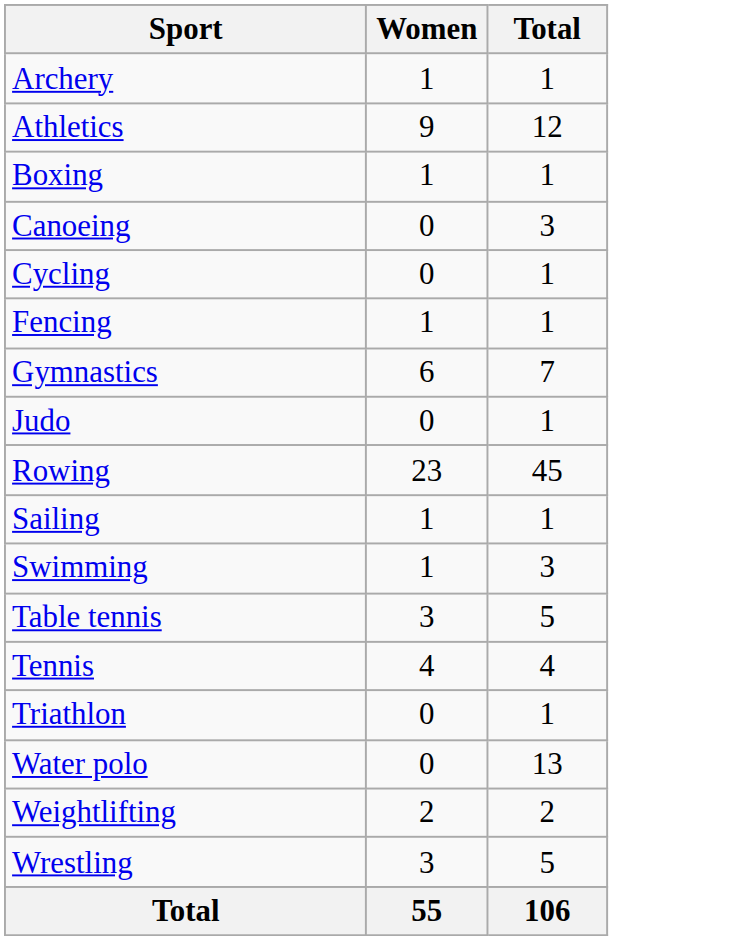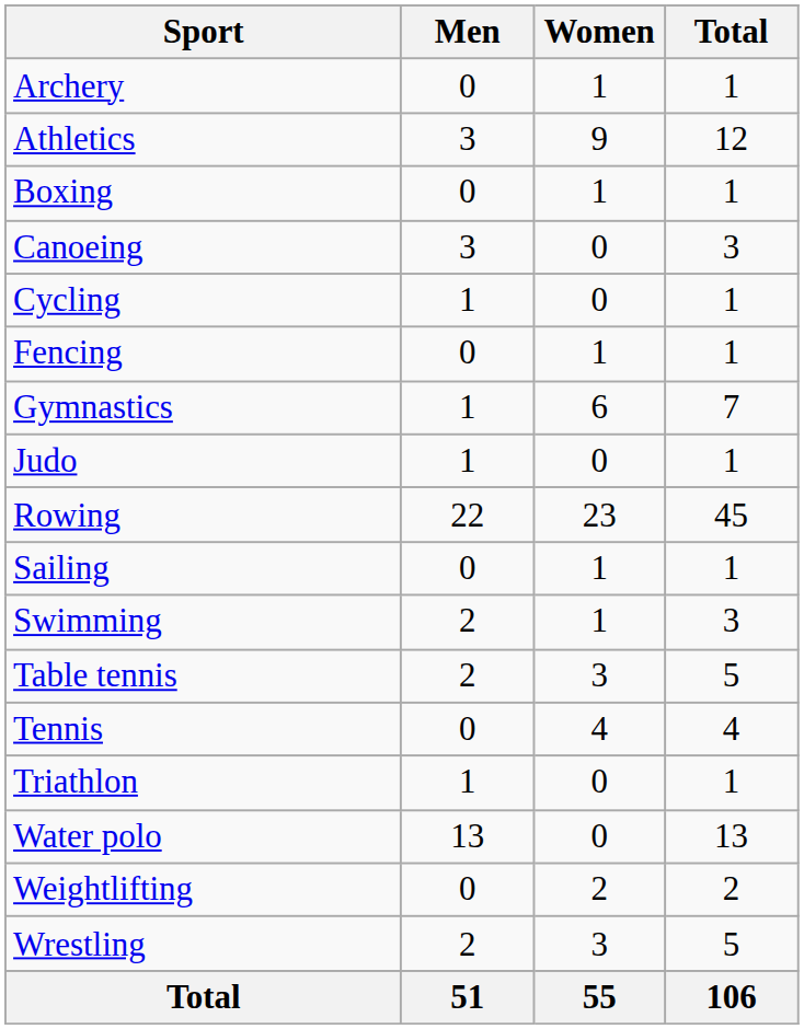 <table class="wikitable sortable" style="text-align:center;">
 <tr>
 <th width=180>Sport</th>
+<th width=55>Men</th>
 <th width=55>Women</th>
 <th width=55>Total</th>
 </tr>
 <tr>
 <td align=left><a href='#'>Archery</a></td>
+<td>0</td>
 <td>1</td>
 <td>1</td>
 </tr>
 <tr>
 <td align=left><a href='#'>Athletics</a></td>
+<td>3</td>
 <td>9</td>
 <td>12</td>
 </tr>
 <tr>
 <td align=left><a href='#'>Boxing</a></td>
+<td>0</td>
 <td>1</td>
 <td>1</td>
 </tr>
 <tr>
 <td align=left><a href='#'>Canoeing</a></td>
+<td>3</td>
 <td>0</td>
 <td>3</td>
 </tr>
 <tr>
 <td align=left><a href='#'>Cycling</a></td>
+<td>1</td>
 <td>0</td>
 <td>1</td>
 </tr>
 <tr>
 <td align=left><a href='#'>Fencing</a></td>
+<td>0</td>
 <td>1</td>
 <td>1</td>
 </tr>
 <tr>
 <td align=left><a href='#'>Gymnastics</a></td>
+<td>1</td>
 <td>6</td>
 <td>7</td>
 </tr>
 <tr>
 <td align=left><a href='#'>Judo</a></td>
+<td>1</td>
 <td>0</td>
 <td>1</td>
 </tr>
 <tr>
 <td align=left><a href='#'>Rowing</a></td>
+<td>22</td>
 <td>23</td>
 <td>45</td>
 </tr>
 <tr>
 <td align=left><a href='#'>Sailing</a></td>
+<td>0</td>
 <td>1</td>
 <td>1</td>
 </tr>
 <tr>
 <td align=left><a href='#'>Swimming</a></td>
+<td>2</td>
 <td>1</td>
 <td>3</td>
 </tr>
 <tr>
 <td align=left><a href='#'>Table tennis</a></td>
+<td>2</td>
 <td>3</td>
 <td>5</td>
 </tr>
 <tr>
 <td align=left><a href='#'>Tennis</a></td>
+<td>0</td>
 <td>4</td>
 <td>4</td>
 </tr>
 <tr>
 <td align=left><a href='#'>Triathlon</a></td>
+<td>1</td>
 <td>0</td>
 <td>1</td>
 </tr>
 <tr>
 <td align=left><a href='#'>Water polo</a></td>
+<td>13</td>
 <td>0</td>
 <td>13</td>
 </tr>
 <tr>
 <td align=left><a href='#'>Weightlifting</a></td>
+<td>0</td>
 <td>2</td>
 <td>2</td>
 </tr>
 <tr>
 <td align=left><a href='#'>Wrestling</a></td>
+<td>2</td>
 <td>3</td>
 <td>5</td>
 </tr>
 <tr>
 <th>Total</th>
+<th>51</th>
 <th>55</th>
 <th>106</th>
 </tr>
 </table>
